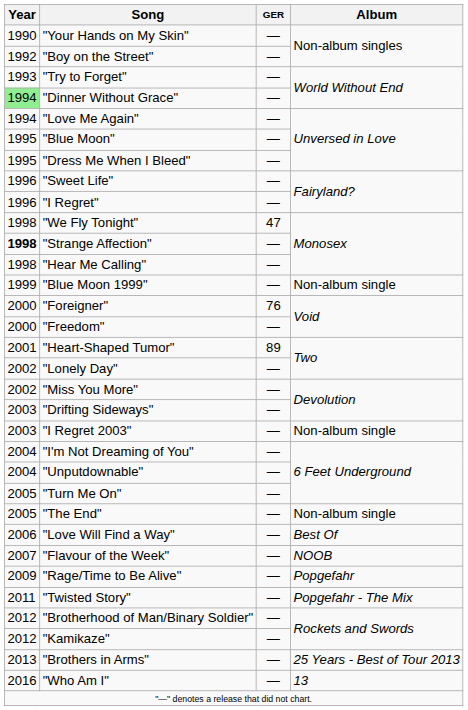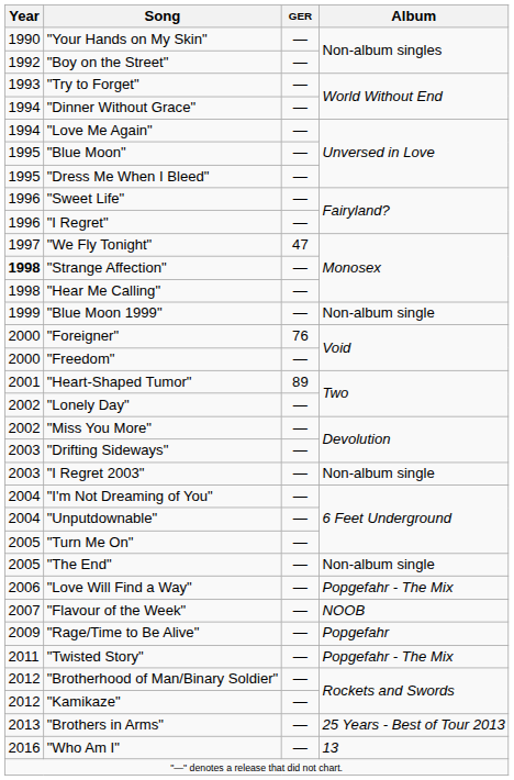 <table class="wikitable">
 <tr>
 <th>Year</th>
 <th>Song</th>
 <th style="width:3em;font-size:75%">GER<br></th>
 <th>Album</th>
 </tr>
 <tr>
 <td>1990</td>
 <td>"Your Hands on My Skin"</td>
 <td align="center">—</td>
 <td rowspan="2">Non-album singles</td>
 </tr>
 <tr>
 <td>1992</td>
 <td>"Boy on the Street"</td>
 <td align="center">—</td>
 </tr>
 <tr>
 <td>1993</td>
 <td>"Try to Forget"</td>
 <td align="center">—</td>
 <td rowspan="2"><em>World Without End</em></td>
 </tr>
 <tr>
-<td style="background: lightgreen;">1994</td>
+<td>1994</td>
 <td>"Dinner Without Grace"</td>
 <td align="center">—</td>
 </tr>
 <tr>
 <td>1994</td>
 <td>"Love Me Again"</td>
 <td align="center">—</td>
 <td rowspan="3"><em>Unversed in Love</em></td>
 </tr>
 <tr>
 <td>1995</td>
 <td>"Blue Moon"</td>
 <td align="center">—</td>
 </tr>
 <tr>
 <td>1995</td>
 <td>"Dress Me When I Bleed"</td>
 <td align="center">—</td>
 </tr>
 <tr>
 <td>1996</td>
 <td>"Sweet Life"</td>
 <td align="center">—</td>
 <td rowspan="2"><em>Fairyland?</em></td>
 </tr>
 <tr>
 <td>1996</td>
 <td>"I Regret"</td>
 <td align="center">—</td>
 </tr>
 <tr>
-<td>1998</td>
+<td>1997</td>
 <td>"We Fly Tonight"</td>
 <td align="center">47</td>
 <td rowspan="3"><em>Monosex</em></td>
 </tr>
 <tr>
 <td><strong>1998</strong></td>
 <td>"Strange Affection"</td>
 <td align="center">—</td>
 </tr>
 <tr>
 <td>1998</td>
 <td>"Hear Me Calling"</td>
 <td align="center">—</td>
 </tr>
 <tr>
 <td>1999</td>
 <td>"Blue Moon 1999"</td>
 <td align="center">—</td>
 <td>Non-album single</td>
 </tr>
 <tr>
 <td>2000</td>
 <td>"Foreigner"</td>
 <td align="center">76</td>
 <td rowspan="2"><em>Void</em></td>
 </tr>
 <tr>
 <td>2000</td>
 <td>"Freedom"</td>
 <td align="center">—</td>
 </tr>
 <tr>
 <td>2001</td>
 <td>"Heart-Shaped Tumor"</td>
 <td align="center">89</td>
 <td rowspan="2"><em>Two</em></td>
 </tr>
 <tr>
 <td>2002</td>
 <td>"Lonely Day"</td>
 <td align="center">—</td>
 </tr>
 <tr>
 <td>2002</td>
 <td>"Miss You More"</td>
 <td align="center">—</td>
 <td rowspan="2"><em>Devolution</em></td>
 </tr>
 <tr>
 <td>2003</td>
 <td>"Drifting Sideways"</td>
 <td align="center">—</td>
 </tr>
 <tr>
 <td>2003</td>
 <td>"I Regret 2003"</td>
 <td align="center">—</td>
 <td>Non-album single</td>
 </tr>
 <tr>
 <td>2004</td>
 <td>"I'm Not Dreaming of You"</td>
 <td align="center">—</td>
 <td rowspan="3"><em>6 Feet Underground</em></td>
 </tr>
 <tr>
 <td>2004</td>
 <td>"Unputdownable"</td>
 <td align="center">—</td>
 </tr>
 <tr>
 <td>2005</td>
 <td>"Turn Me On"</td>
 <td align="center">—</td>
 </tr>
 <tr>
 <td>2005</td>
 <td>"The End"</td>
 <td align="center">—</td>
 <td>Non-album single</td>
 </tr>
 <tr>
 <td>2006</td>
 <td>"Love Will Find a Way"</td>
 <td align="center">—</td>
-<td><em>Best Of</em></td>
+<td><em>Popgefahr - The Mix</em></td>
 </tr>
 <tr>
 <td>2007</td>
 <td>"Flavour of the Week"</td>
 <td align="center">—</td>
 <td><em>NOOB</em></td>
 </tr>
 <tr>
 <td>2009</td>
 <td>"Rage/Time to Be Alive"</td>
 <td align="center">—</td>
 <td><em>Popgefahr</em></td>
 </tr>
 <tr>
 <td>2011</td>
 <td>"Twisted Story"</td>
 <td align="center">—</td>
 <td><em>Popgefahr - The Mix</em></td>
 </tr>
 <tr>
 <td>2012</td>
 <td>"Brotherhood of Man/Binary Soldier"</td>
 <td align="center">—</td>
 <td rowspan="2"><em>Rockets and Swords</em></td>
 </tr>
 <tr>
 <td>2012</td>
 <td>"Kamikaze"</td>
 <td align="center">—</td>
 </tr>
 <tr>
 <td>2013</td>
 <td>"Brothers in Arms"</td>
 <td align="center">—</td>
 <td><em>25 Years - Best of Tour 2013</em></td>
 </tr>
 <tr>
 <td>2016</td>
 <td>"Who Am I"</td>
 <td align="center">—</td>
 <td><em>13</em></td>
 </tr>
 <tr>
 <td align="center" colspan="10" style="font-size: 8pt">"—" denotes a release that did not chart.</td>
 </tr>
 </table>
